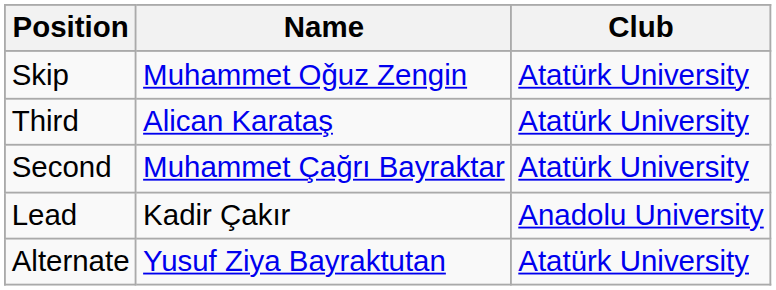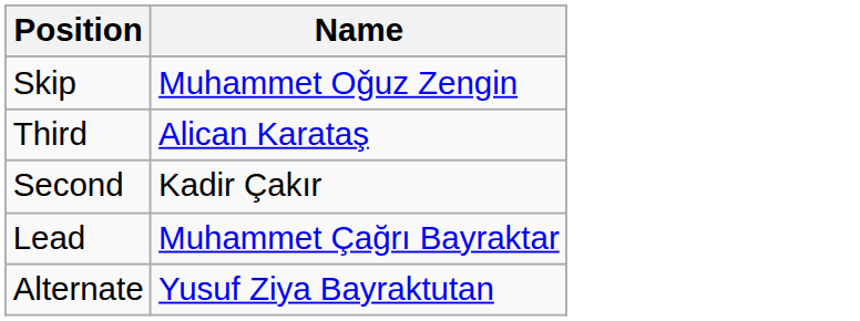 <table class="wikitable sortable">
 <tr>
 <th>Position</th>
 <th>Name</th>
-<th>Club</th>
 </tr>
 <tr>
 <td>Skip</td>
 <td><a href='#'>Muhammet Oǧuz Zengin</a></td>
-<td><a href='#'>Atatürk University</a></td>
 </tr>
 <tr>
 <td>Third</td>
 <td><a href='#'>Alican Karataş</a></td>
-<td><a href='#'>Atatürk University</a></td>
 </tr>
 <tr>
 <td>Second</td>
-<td><a href='#'>Muhammet Çağrı Bayraktar</a></td>
-<td><a href='#'>Atatürk University</a></td>
+<td>Kadir Çakır</td>
 </tr>
 <tr>
 <td>Lead</td>
-<td>Kadir Çakır</td>
-<td><a href='#'>Anadolu University</a></td>
+<td><a href='#'>Muhammet Çağrı Bayraktar</a></td>
 </tr>
 <tr>
 <td>Alternate</td>
 <td><a href='#'>Yusuf Ziya Bayraktutan</a></td>
-<td><a href='#'>Atatürk University</a></td>
 </tr>
 </table>
